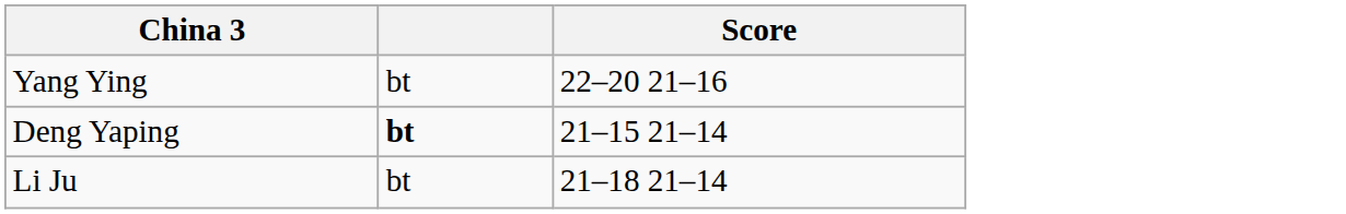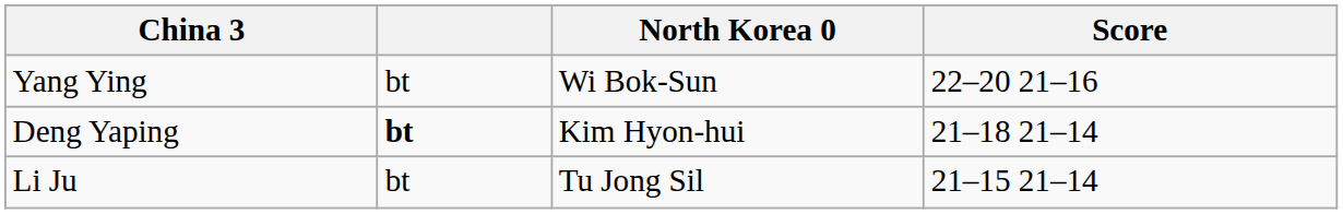 <table class="wikitable">
 <tr>
 <th width=180> China 3</th>
 <th width=80></th>
+<th width=180> North Korea 0</th>
 <th width=200>Score</th>
 </tr>
 <tr>
 <td>Yang Ying</td>
 <td>bt</td>
+<td>Wi Bok-Sun</td>
 <td>22–20 21–16</td>
 </tr>
 <tr>
 <td>Deng Yaping</td>
 <td><strong>bt</strong></td>
-<td>21–15 21–14</td>
+<td>Kim Hyon-hui</td>
+<td>21–18 21–14</td>
 </tr>
 <tr>
 <td>Li Ju</td>
 <td>bt</td>
-<td>21–18 21–14</td>
+<td>Tu Jong Sil</td>
+<td>21–15 21–14</td>
 </tr>
 </table>
